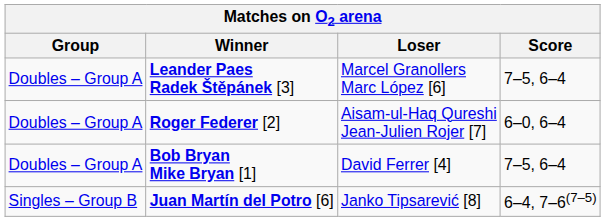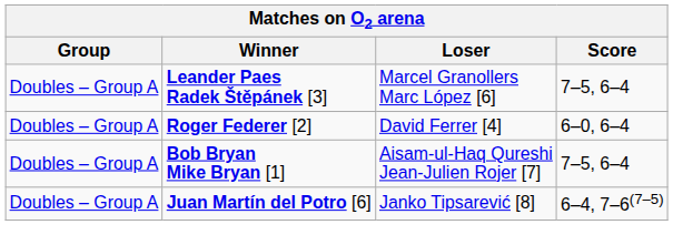 <table class="wikitable collapsible uncollapsed" style="margin: 1em auto;" border=1>
 <tr>
 <th colspan=4><strong>Matches on <a href='#'>O<sub>2</sub> arena</a></strong></th>
 </tr>
 <tr>
 <th>Group</th>
 <th>Winner</th>
 <th>Loser</th>
 <th>Score</th>
 </tr>
 <tr>
 <td><a href='#'>Doubles – Group A</a></td>
 <td> <strong><a href='#'>Leander Paes</a></strong> <br>  <strong><a href='#'>Radek Štěpánek</a></strong> [3]</td>
 <td> <a href='#'>Marcel Granollers</a> <br>  <a href='#'>Marc López</a> [6]</td>
 <td>7–5, 6–4</td>
 </tr>
 <tr>
 <td><a href='#'>Doubles – Group A</a></td>
 <td> <strong><a href='#'>Roger Federer</a></strong> [2]</td>
-<td> <a href='#'>Aisam-ul-Haq Qureshi</a> <br>  <a href='#'>Jean-Julien Rojer</a> [7]</td>
+<td> <a href='#'>David Ferrer</a> [4]</td>
 <td>6–0, 6–4</td>
 </tr>
 <tr>
 <td><a href='#'>Doubles – Group A</a></td>
 <td> <strong><a href='#'>Bob Bryan</a></strong> <br>  <strong><a href='#'>Mike Bryan</a></strong> [1]</td>
-<td> <a href='#'>David Ferrer</a> [4]</td>
+<td> <a href='#'>Aisam-ul-Haq Qureshi</a> <br>  <a href='#'>Jean-Julien Rojer</a> [7]</td>
 <td>7–5, 6–4</td>
 </tr>
 <tr>
-<td><a href='#'>Singles – Group B</a></td>
+<td><a href='#'>Doubles – Group A</a></td>
 <td><strong> <a href='#'>Juan Martín del Potro</a></strong> [6]</td>
 <td> <a href='#'>Janko Tipsarević</a> [8]</td>
 <td>6–4, 7–6<sup>(7–5)</sup></td>
 </tr>
 </table>
